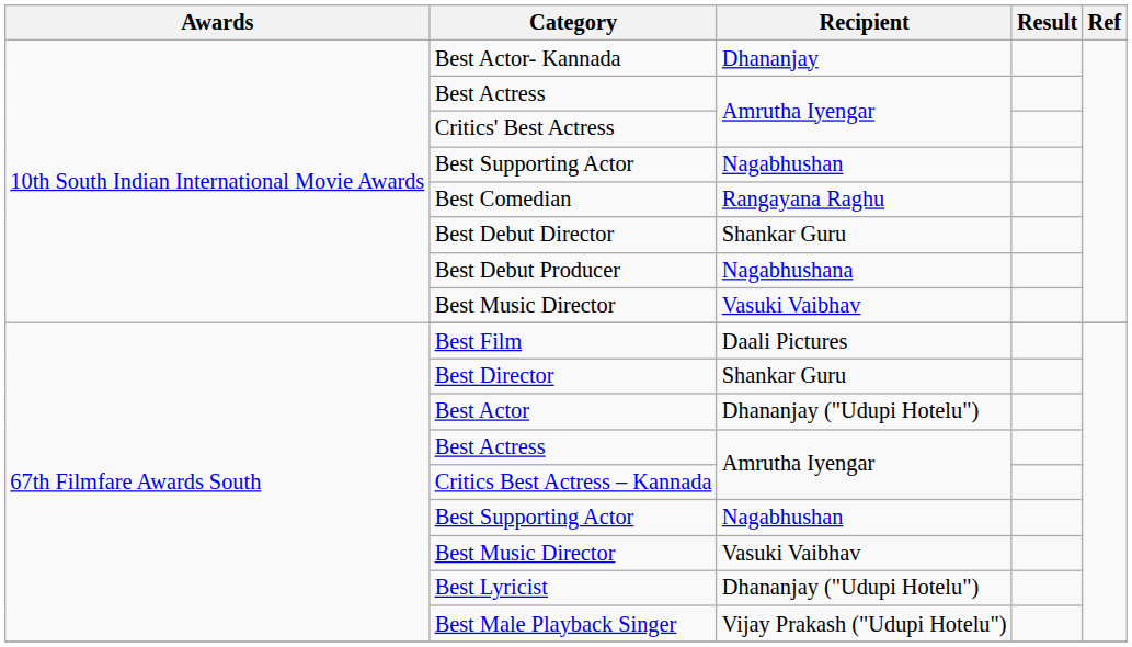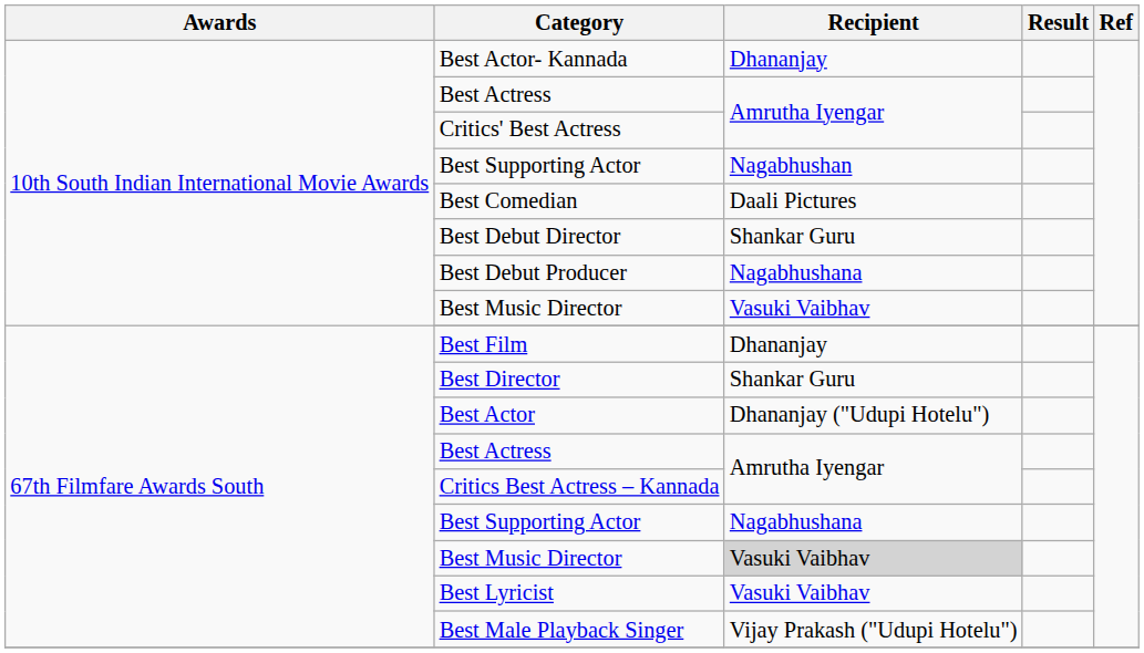 <table class="wikitable">
 <tr>
 <th>Awards</th>
 <th>Category</th>
 <th>Recipient</th>
 <th>Result</th>
 <th>Ref</th>
 </tr>
 <tr>
 <td rowspan=8><a href='#'>10th South Indian International Movie Awards</a></td>
 <td>Best Actor- Kannada</td>
 <td><a href='#'>Dhananjay</a></td>
 <td></td>
 <td rowspan=8> </td>
 </tr>
 <tr>
 <td>Best Actress</td>
 <td rowspan=2><a href='#'>Amrutha Iyengar</a></td>
 <td></td>
 </tr>
 <tr>
 <td>Critics' Best Actress</td>
 <td></td>
 </tr>
 <tr>
 <td>Best Supporting Actor</td>
 <td><a href='#'>Nagabhushan</a></td>
 <td></td>
 </tr>
 <tr>
 <td>Best Comedian</td>
-<td><a href='#'>Rangayana Raghu</a></td>
+<td>Daali Pictures</td>
 <td></td>
 </tr>
 <tr>
 <td>Best Debut Director</td>
 <td>Shankar Guru</td>
 <td></td>
 </tr>
 <tr>
 <td>Best Debut Producer</td>
 <td><a href='#'>Nagabhushana</a></td>
 <td></td>
 </tr>
 <tr>
 <td>Best Music Director</td>
 <td><a href='#'>Vasuki Vaibhav</a></td>
 <td></td>
 </tr>
 <tr>
 <td rowspan=10><a href='#'>67th Filmfare Awards South</a></td>
 </tr>
 <tr>
 <td><a href='#'>Best Film</a></td>
-<td>Daali Pictures</td>
+<td>Dhananjay</td>
 <td></td>
 <td rowspan=9><br></td>
 </tr>
 <tr>
 <td><a href='#'>Best Director</a></td>
 <td>Shankar Guru</td>
 <td></td>
 </tr>
 <tr>
 <td><a href='#'>Best Actor</a></td>
 <td>Dhananjay ("Udupi Hotelu")</td>
 <td></td>
 </tr>
 <tr>
 <td><a href='#'>Best Actress</a></td>
 <td rowspan=2>Amrutha Iyengar</td>
 <td></td>
 </tr>
 <tr>
 <td><a href='#'>Critics Best Actress – Kannada</a></td>
 <td></td>
 </tr>
 <tr>
 <td><a href='#'>Best Supporting Actor</a></td>
-<td><a href='#'>Nagabhushan</a></td>
+<td><a href='#'>Nagabhushana</a></td>
 <td></td>
 </tr>
 <tr>
 <td><a href='#'>Best Music Director</a></td>
-<td>Vasuki Vaibhav</td>
+<td style="background: lightgrey;">Vasuki Vaibhav</td>
 <td></td>
 </tr>
 <tr>
 <td><a href='#'>Best Lyricist</a></td>
-<td>Dhananjay ("Udupi Hotelu")</td>
+<td><a href='#'>Vasuki Vaibhav</a></td>
 <td></td>
 </tr>
 <tr>
 <td><a href='#'>Best Male Playback Singer</a></td>
 <td>Vijay Prakash ("Udupi Hotelu")</td>
 <td></td>
 </tr>
 <tr>
 </tr>
 </table>
